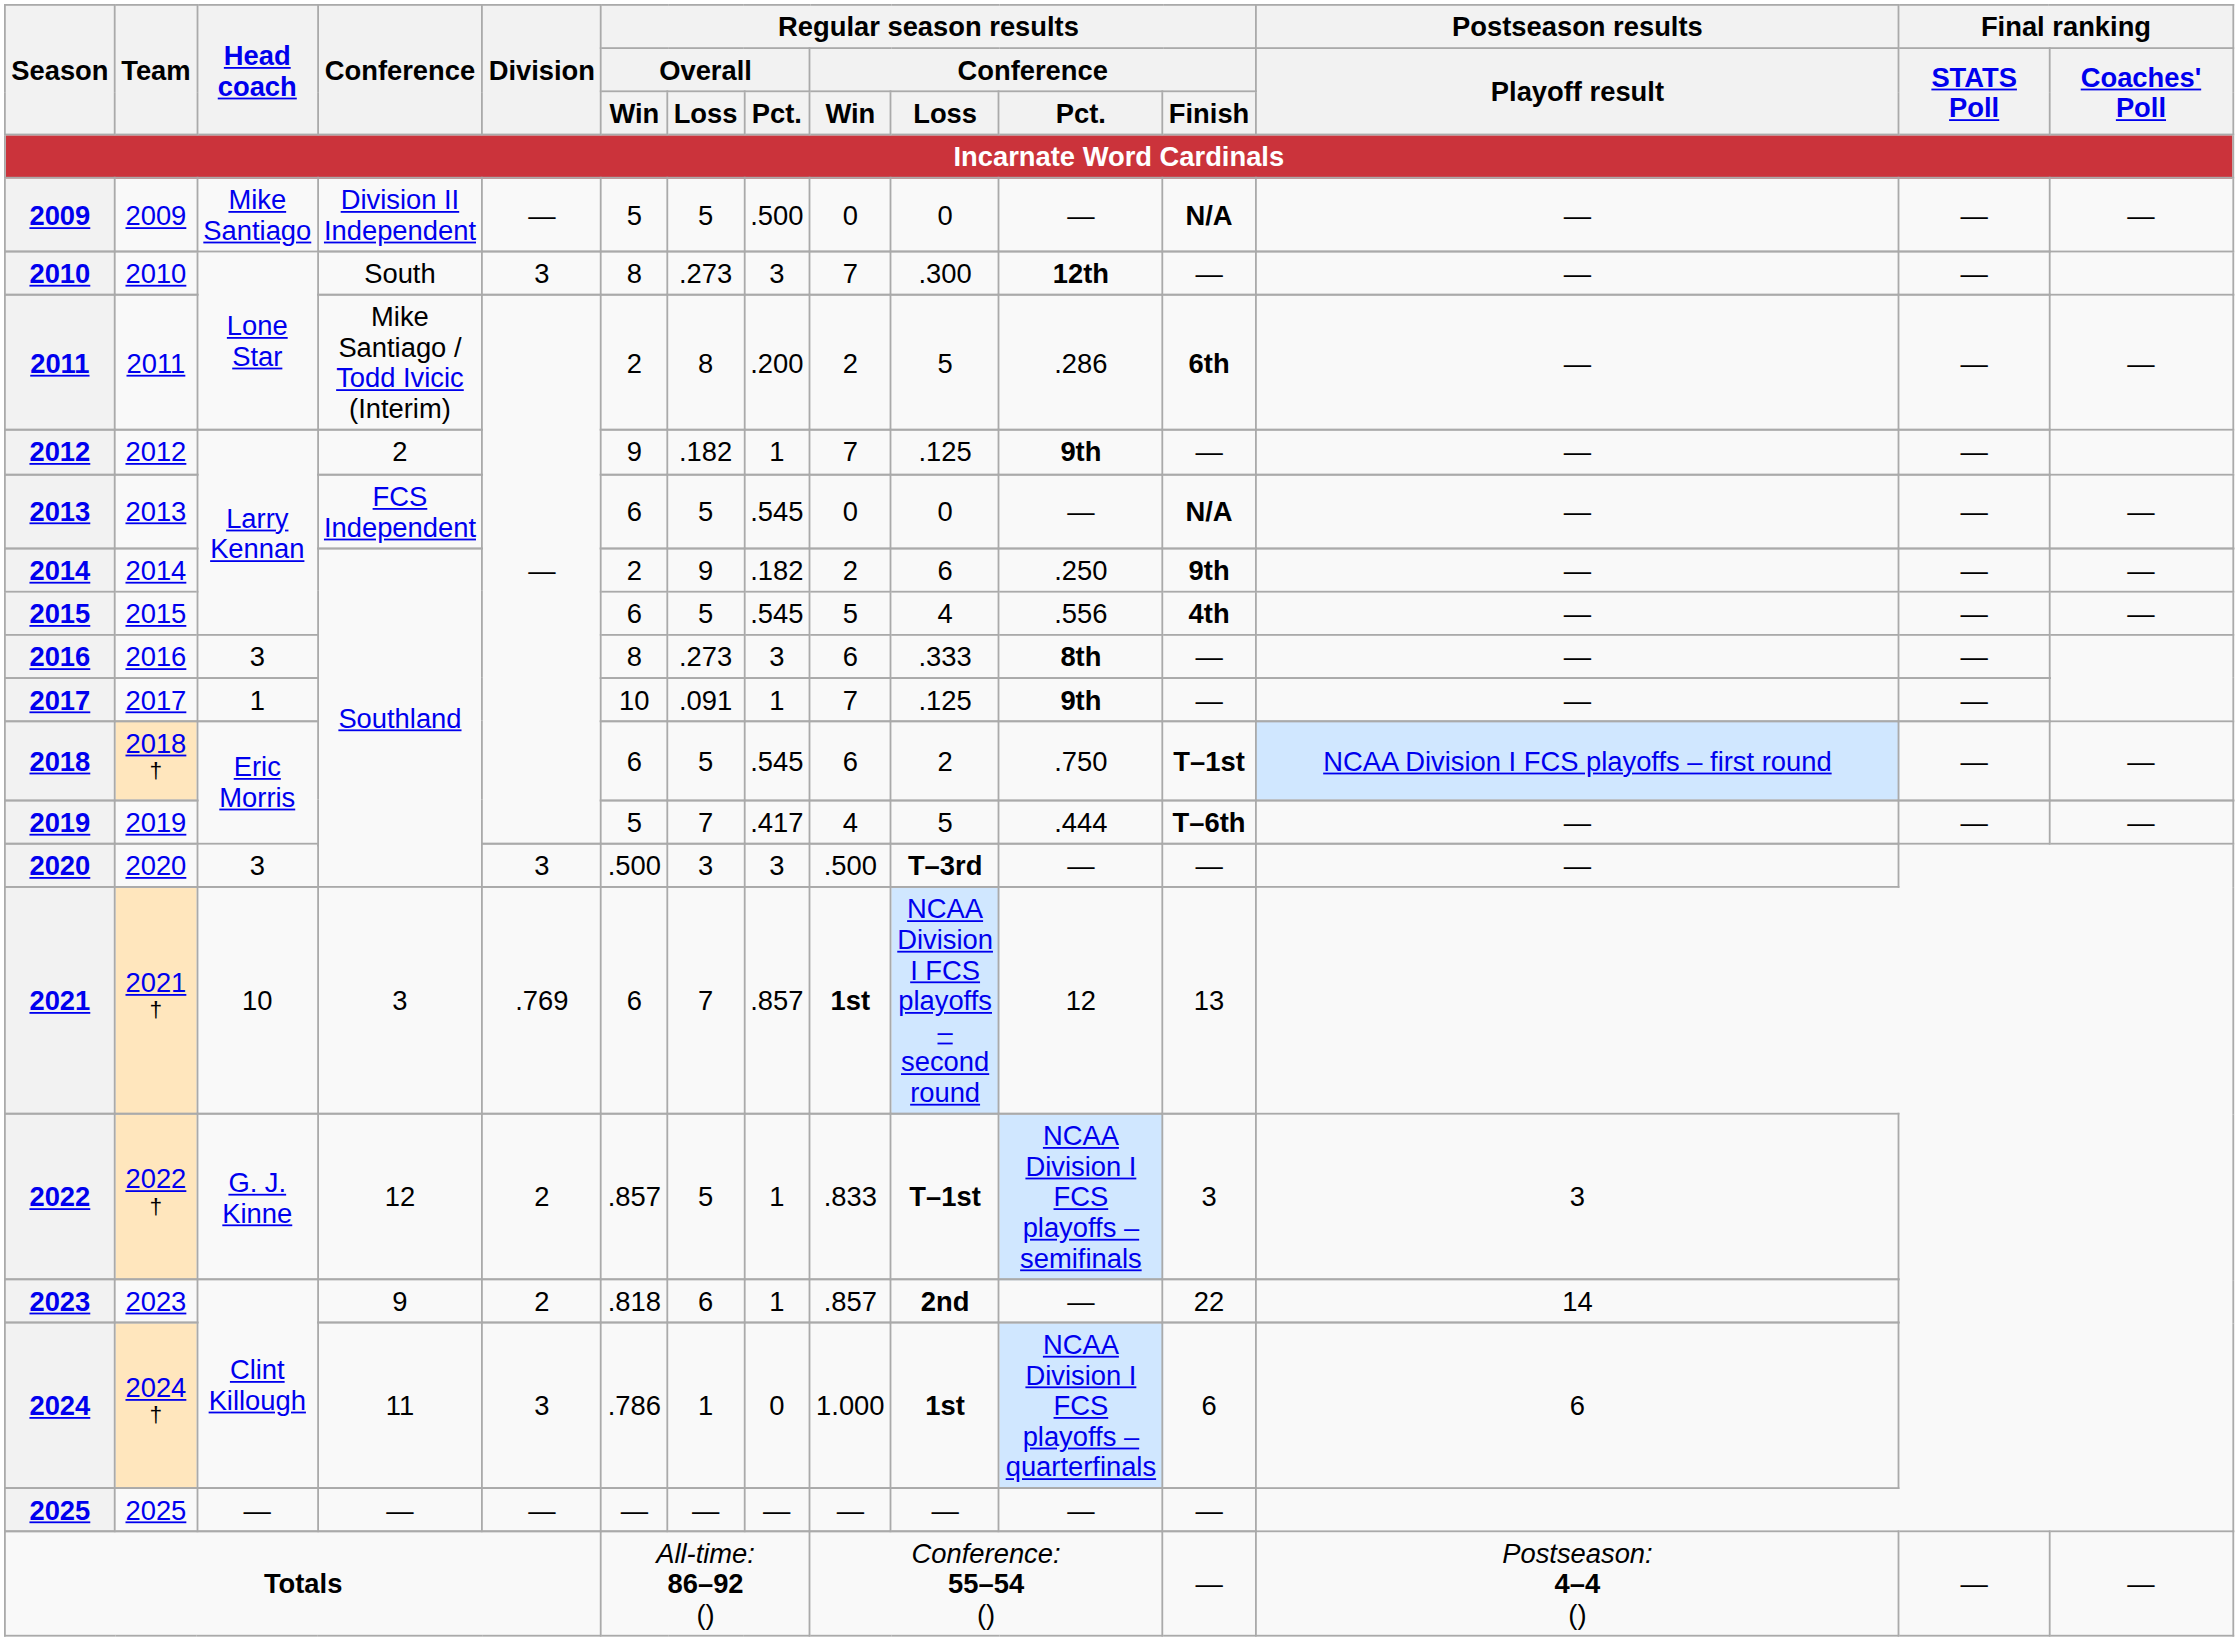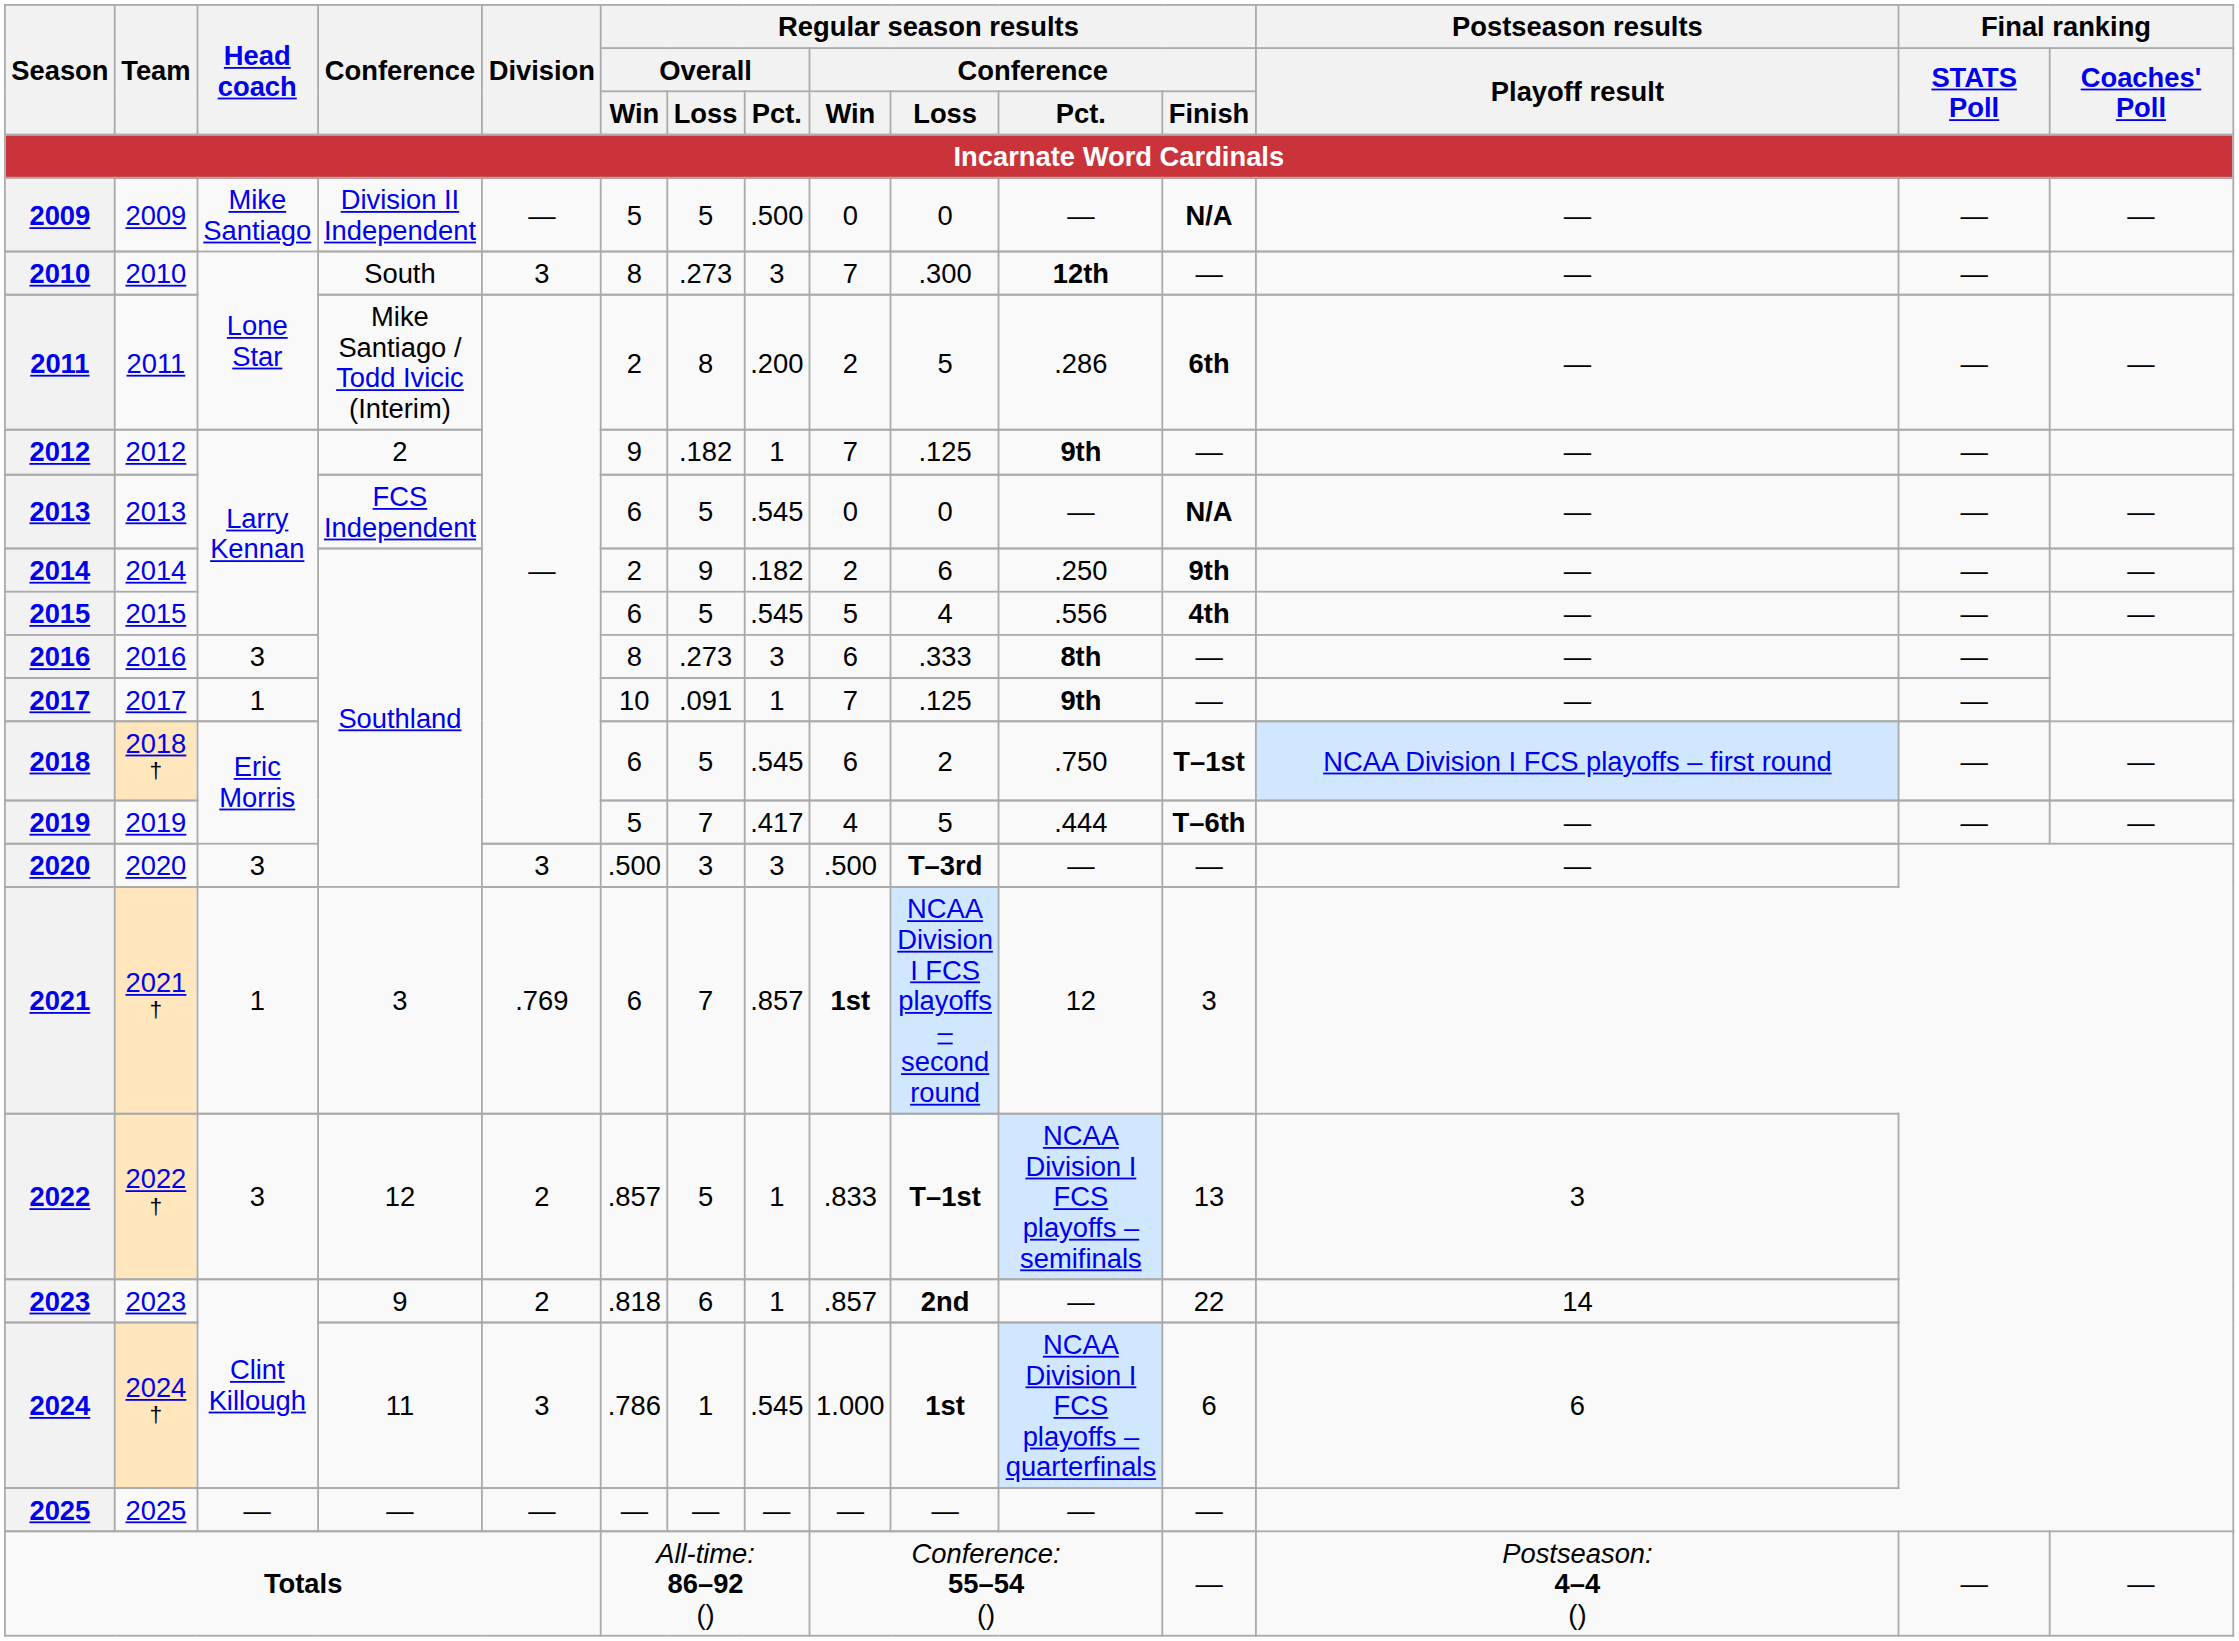 <table class="wikitable" style="font-size: 95%; text-align:center;" width="98%">
 <tr>
 <th rowspan="3">Season</th>
 <th rowspan="3">Team</th>
 <th rowspan="3"><a href='#'>Head coach</a></th>
 <th rowspan="3">Conference</th>
 <th rowspan="3">Division</th>
 <th colspan="7">Regular season results</th>
 <th colspan="1" style="width:29%;">Postseason results</th>
 <th colspan="2" style="width:15%;">Final ranking</th>
 </tr>
 <tr>
 <th colspan="3">Overall</th>
 <th colspan="4">Conference</th>
 <th rowspan="2">Playoff result</th>
 <th rowspan="2" colspan="1"><a href='#'>STATS Poll</a></th>
 <th rowspan="2" colspan="1"><a href='#'>Coaches' Poll</a></th>
 </tr>
 <tr>
 <th>Win</th>
 <th>Loss</th>
 <th>Pct.</th>
 <th>Win</th>
 <th>Loss</th>
 <th>Pct.</th>
 <th>Finish</th>
 </tr>
 <tr>
 <td colspan="16" style="background:#CB333B;color:#FFFFFF"><span><strong>Incarnate Word Cardinals</strong></span></td>
 </tr>
 <tr>
 <th scope="row"><a href='#'>2009</a></th>
 <td><a href='#'>2009</a></td>
 <td rowspan="2"><a href='#'>Mike Santiago</a></td>
 <td rowspan=1><a href='#'>Division II Independent</a></td>
 <td rowspan=1>—</td>
 <td>5</td>
 <td>5</td>
 <td>.500</td>
 <td>0</td>
 <td>0</td>
 <td>—</td>
 <td><strong>N/A</strong></td>
 <td>—</td>
 <td>—</td>
 <td>—</td>
 </tr>
 <tr>
 </tr>
 <tr>
 <th scope="row"><a href='#'>2010</a></th>
 <td><a href='#'>2010</a></td>
 <td rowspan=3><a href='#'>Lone Star</a></td>
 <td rowspan=1>South</td>
 <td>3</td>
 <td>8</td>
 <td>.273</td>
 <td>3</td>
 <td>7</td>
 <td>.300</td>
 <td><strong>12th</strong></td>
 <td>—</td>
 <td>—</td>
 <td>—</td>
 </tr>
 <tr>
 </tr>
 <tr>
 <th scope="row"><a href='#'>2011</a></th>
 <td><a href='#'>2011</a></td>
 <td rowspan=1>Mike Santiago / <a href='#'>Todd Ivicic</a> (Interim)</td>
 <td rowspan=15>—</td>
 <td>2</td>
 <td>8</td>
 <td>.200</td>
 <td>2</td>
 <td>5</td>
 <td>.286</td>
 <td><strong>6th</strong></td>
 <td>—</td>
 <td>—</td>
 <td>—</td>
 </tr>
 <tr>
 </tr>
 <tr>
 <th scope="row"><a href='#'>2012</a></th>
 <td><a href='#'>2012</a></td>
 <td rowspan=6><a href='#'>Larry Kennan</a></td>
 <td>2</td>
 <td>9</td>
 <td>.182</td>
 <td>1</td>
 <td>7</td>
 <td>.125</td>
 <td><strong>9th</strong></td>
 <td>—</td>
 <td>—</td>
 <td>—</td>
 </tr>
 <tr>
 </tr>
 <tr>
 <th scope="row"><a href='#'>2013</a></th>
 <td><a href='#'>2013</a></td>
 <td rowspan=1><a href='#'>FCS Independent</a></td>
 <td>6</td>
 <td>5</td>
 <td>.545</td>
 <td>0</td>
 <td>0</td>
 <td>—</td>
 <td><strong>N/A</strong></td>
 <td>—</td>
 <td>—</td>
 <td>—</td>
 </tr>
 <tr>
 </tr>
 <tr>
 <th scope="row"><a href='#'>2014</a></th>
 <td><a href='#'>2014</a></td>
 <td rowspan=12><a href='#'>Southland</a></td>
 <td>2</td>
 <td>9</td>
 <td>.182</td>
 <td>2</td>
 <td>6</td>
 <td>.250</td>
 <td><strong>9th</strong></td>
 <td>—</td>
 <td>—</td>
 <td>—</td>
 </tr>
 <tr>
 <th scope="row"><a href='#'>2015</a></th>
 <td><a href='#'>2015</a></td>
 <td>6</td>
 <td>5</td>
 <td>.545</td>
 <td>5</td>
 <td>4</td>
 <td>.556</td>
 <td><strong>4th</strong></td>
 <td>—</td>
 <td>—</td>
 <td>—</td>
 </tr>
 <tr>
 <th scope="row"><a href='#'>2016</a></th>
 <td><a href='#'>2016</a></td>
 <td>3</td>
 <td>8</td>
 <td>.273</td>
 <td>3</td>
 <td>6</td>
 <td>.333</td>
 <td><strong>8th</strong></td>
 <td>—</td>
 <td>—</td>
 <td>—</td>
 </tr>
 <tr>
 </tr>
 <tr>
 <th scope="row"><a href='#'>2017</a></th>
 <td><a href='#'>2017</a></td>
 <td>1</td>
 <td>10</td>
 <td>.091</td>
 <td>1</td>
 <td>7</td>
 <td>.125</td>
 <td><strong>9th</strong></td>
 <td>—</td>
 <td>—</td>
 <td>—</td>
 </tr>
 <tr>
 </tr>
 <tr>
 <th scope="row"><a href='#'>2018</a></th>
 <td style="background:#ffe6bd;"><a href='#'>2018</a> <sup>†</sup></td>
 <td rowspan="4"><a href='#'>Eric Morris</a></td>
 <td>6</td>
 <td>5</td>
 <td>.545</td>
 <td>6</td>
 <td>2</td>
 <td>.750</td>
 <td><strong>T–1st</strong></td>
 <td style="background:#d0e7ff;"><a href='#'>NCAA Division I FCS playoffs – first round</a></td>
 <td>—</td>
 <td>—</td>
 </tr>
 <tr>
 </tr>
 <tr>
 <th scope="row"><a href='#'>2019</a></th>
 <td><a href='#'>2019</a></td>
 <td>5</td>
 <td>7</td>
 <td>.417</td>
 <td>4</td>
 <td>5</td>
 <td>.444</td>
 <td><strong>T–6th</strong></td>
 <td>—</td>
 <td>—</td>
 <td>—</td>
 </tr>
 <tr>
 </tr>
 <tr>
 <th scope="row"><a href='#'>2020</a></th>
 <td><a href='#'>2020</a></td>
 <td>3</td>
 <td>3</td>
 <td>.500</td>
 <td>3</td>
 <td>3</td>
 <td>.500</td>
 <td><strong>T–3rd</strong></td>
 <td>—</td>
 <td>—</td>
 <td>—</td>
 </tr>
 <tr>
 </tr>
 <tr>
 <th scope="row"><a href='#'>2021</a></th>
 <td style="background:#ffe6bd;"><a href='#'>2021</a> <sup>†</sup></td>
-<td>10</td>
+<td>1</td>
 <td>3</td>
 <td>.769</td>
 <td>6</td>
 <td>7</td>
 <td>.857</td>
 <td><strong>1st</strong></td>
 <td style="background:#d0e7ff;"><a href='#'>NCAA Division I FCS playoffs – second round</a></td>
 <td>12</td>
-<td>13</td>
+<td>3</td>
 </tr>
 <tr>
 </tr>
 <tr>
 <th scope="row"><a href='#'>2022</a></th>
 <td style="background:#ffe6bd;"><a href='#'>2022</a> <sup>†</sup></td>
-<td rowspan=1><a href='#'>G. J. Kinne</a></td>
+<td>3</td>
 <td>12</td>
 <td>2</td>
 <td>.857</td>
 <td>5</td>
 <td>1</td>
 <td>.833</td>
 <td><strong>T–1st</strong></td>
 <td style="background:#d0e7ff;"><a href='#'>NCAA Division I FCS playoffs – semifinals</a></td>
-<td>3</td>
+<td>13</td>
 <td>3</td>
 </tr>
 <tr>
 </tr>
 <tr>
 <th scope="row"><a href='#'>2023</a></th>
 <td><a href='#'>2023</a></td>
 <td rowspan=3><a href='#'>Clint Killough</a></td>
 <td>9</td>
 <td>2</td>
 <td>.818</td>
 <td>6</td>
 <td>1</td>
 <td>.857</td>
 <td><strong>2nd</strong></td>
 <td>—</td>
 <td>22</td>
 <td>14</td>
 </tr>
 <tr>
 </tr>
 <tr>
 <th scope="row"><a href='#'>2024</a></th>
 <td style="background:#ffe6bd;"><a href='#'>2024</a> <sup>†</sup></td>
 <td>11</td>
 <td>3</td>
 <td>.786</td>
 <td>1</td>
-<td>0</td>
+<td>.545</td>
 <td>1.000</td>
 <td><strong>1st</strong></td>
 <td style="background:#d0e7ff;"><a href='#'>NCAA Division I FCS playoffs – quarterfinals</a></td>
 <td>6</td>
 <td>6</td>
 </tr>
 <tr>
 </tr>
 <tr>
 <th scope="row"><a href='#'>2025</a></th>
 <td><a href='#'>2025</a></td>
 <td>—</td>
 <td>—</td>
 <td>—</td>
 <td>—</td>
 <td>—</td>
 <td>—</td>
 <td>—</td>
 <td>—</td>
 <td>—</td>
 <td>—</td>
 </tr>
 <tr>
 </tr>
 <tr>
 <td colspan="5"><strong>Totals</strong></td>
 <td colspan="3"><em>All-time:</em><br><strong>86–92</strong><br>()</td>
 <td colspan="3"><em>Conference:</em><br><strong>55–54</strong><br>()</td>
 <td>—</td>
 <td><em>Postseason:</em><br><strong>4–4</strong><br>()</td>
 <td>—</td>
 <td>—</td>
 </tr>
 </table>
